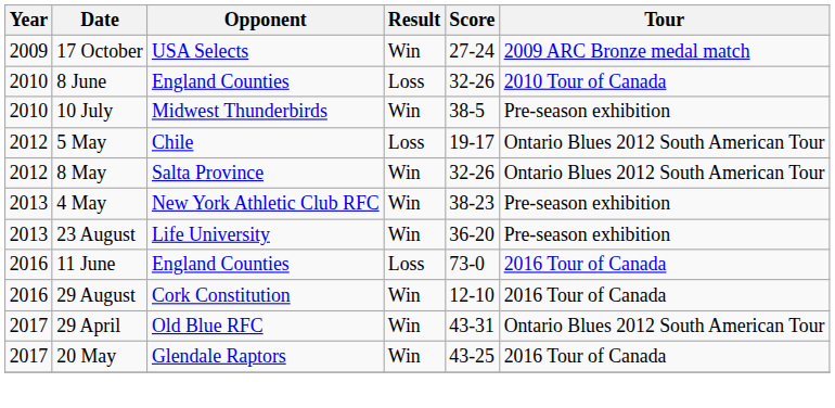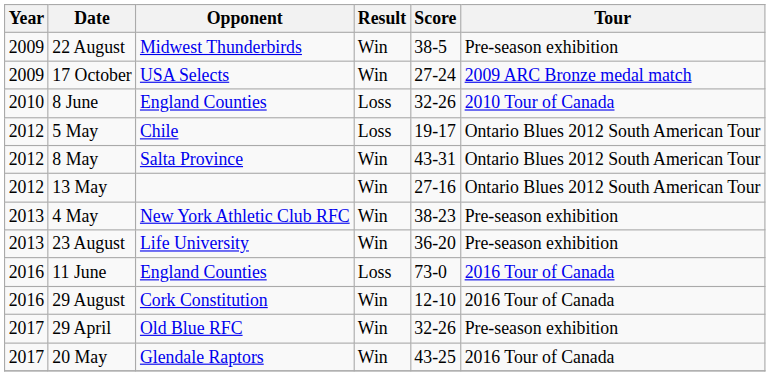 <table class="wikitable">
 <tr>
 <th>Year</th>
 <th>Date</th>
 <th>Opponent</th>
 <th>Result</th>
 <th>Score</th>
 <th>Tour</th>
+</tr>
+<tr>
+<td>2009</td>
+<td>22 August</td>
+<td> <a href='#'>Midwest Thunderbirds</a></td>
+<td>Win</td>
+<td>38-5</td>
+<td>Pre-season exhibition</td>
 </tr>
 <tr>
 <td>2009</td>
 <td>17 October</td>
 <td> <a href='#'>USA Selects</a></td>
 <td>Win</td>
 <td>27-24</td>
 <td><a href='#'>2009 ARC Bronze medal match</a></td>
 </tr>
 <tr>
 <td>2010</td>
 <td>8 June</td>
 <td> <a href='#'>England Counties</a></td>
 <td>Loss</td>
 <td>32-26</td>
 <td><a href='#'>2010 Tour of Canada</a></td>
 </tr>
 <tr>
-<td>2010</td>
-<td>10 July</td>
-<td> <a href='#'>Midwest Thunderbirds</a></td>
-<td>Win</td>
-<td>38-5</td>
-<td>Pre-season exhibition</td>
-</tr>
-<tr>
 <td>2012</td>
 <td>5 May</td>
 <td> <a href='#'>Chile</a></td>
 <td>Loss</td>
 <td>19-17</td>
 <td>Ontario Blues 2012 South American Tour</td>
 </tr>
 <tr>
 <td>2012</td>
 <td>8 May</td>
 <td> <a href='#'>Salta Province</a></td>
 <td>Win</td>
-<td>32-26</td>
+<td>43-31</td>
+<td>Ontario Blues 2012 South American Tour</td>
+</tr>
+<tr>
+<td>2012</td>
+<td>13 May</td>
+<td></td>
+<td>Win</td>
+<td>27-16</td>
 <td>Ontario Blues 2012 South American Tour</td>
 </tr>
 <tr>
 <td>2013</td>
 <td>4 May</td>
 <td> <a href='#'>New York Athletic Club RFC</a></td>
 <td>Win</td>
 <td>38-23</td>
 <td>Pre-season exhibition</td>
 </tr>
 <tr>
 <td>2013</td>
 <td>23 August</td>
 <td> <a href='#'>Life University</a></td>
 <td>Win</td>
 <td>36-20</td>
 <td>Pre-season exhibition</td>
 </tr>
 <tr>
 <td>2016</td>
 <td>11 June</td>
 <td> <a href='#'>England Counties</a></td>
 <td>Loss</td>
 <td>73-0</td>
 <td><a href='#'>2016 Tour of Canada</a></td>
 </tr>
 <tr>
 <td>2016</td>
 <td>29 August</td>
 <td> <a href='#'>Cork Constitution</a></td>
 <td>Win</td>
 <td>12-10</td>
 <td>2016 Tour of Canada</td>
 </tr>
 <tr>
 <td>2017</td>
 <td>29 April</td>
 <td> <a href='#'>Old Blue RFC</a></td>
 <td>Win</td>
-<td>43-31</td>
-<td>Ontario Blues 2012 South American Tour</td>
+<td>32-26</td>
+<td>Pre-season exhibition</td>
 </tr>
 <tr>
 <td>2017</td>
 <td>20 May</td>
 <td> <a href='#'>Glendale Raptors</a></td>
 <td>Win</td>
 <td>43-25</td>
 <td>2016 Tour of Canada</td>
 </tr>
 <tr>
 </tr>
 </table>
